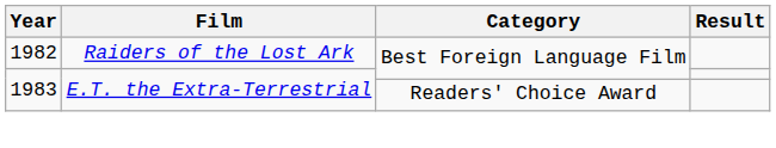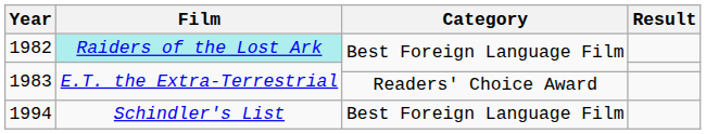 <table class="wikitable">
 <tr>
 <th>Year</th>
 <th>Film</th>
 <th>Category</th>
 <th>Result</th>
 </tr>
 <tr>
 <td style="text-align:center;">1982</td>
-<td style="text-align:center;"><em><a href='#'>Raiders of the Lost Ark</a></em></td>
+<td style="background: paleturquoise; text-align:center;"><em><a href='#'>Raiders of the Lost Ark</a></em></td>
 <td style="text-align:center;"  rowspan="2">Best Foreign Language Film</td>
 <td></td>
 </tr>
 <tr>
 <td style="text-align:center;" rowspan="2">1983</td>
 <td style="text-align:center;" rowspan="2"><em><a href='#'>E.T. the Extra-Terrestrial</a></em></td>
 <td></td>
 </tr>
 <tr>
 <td style="text-align:center;">Readers' Choice Award</td>
 <td></td>
 </tr>
+<tr>
+<td style="text-align:center;">1994</td>
+<td style="text-align:center;"><em><a href='#'>Schindler's List</a></em></td>
+<td style="text-align:center;">Best Foreign Language Film</td>
+<td></td>
+</tr>
 </table>
